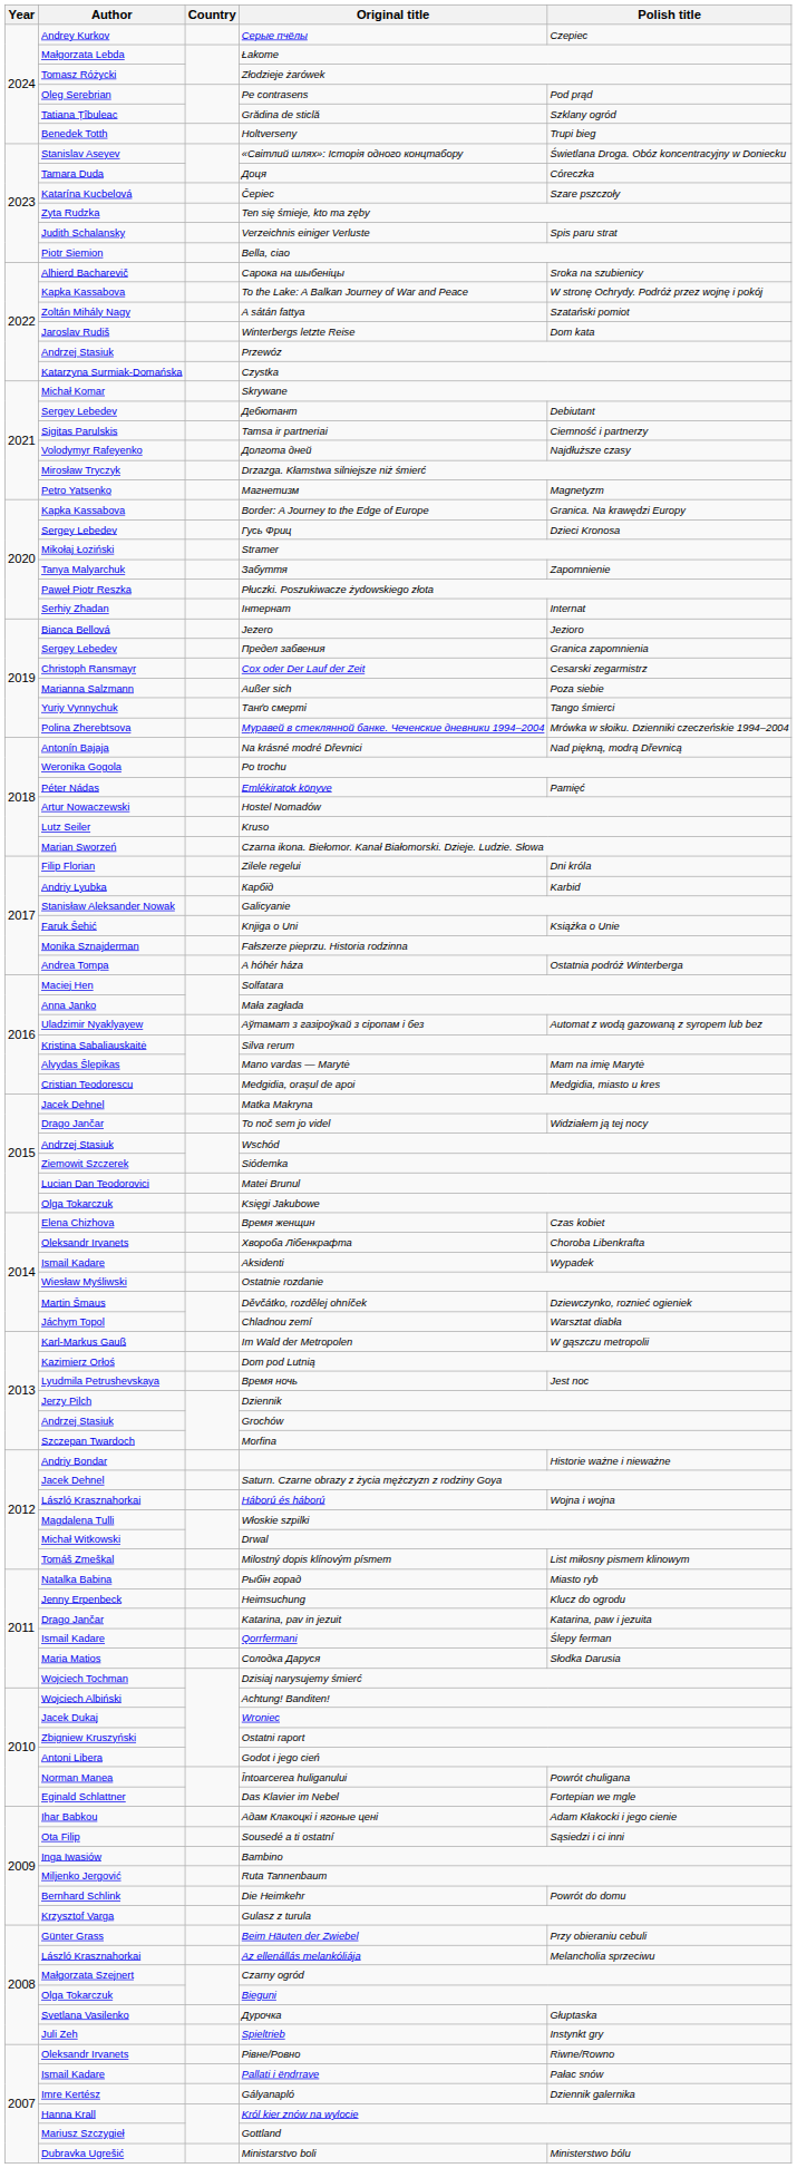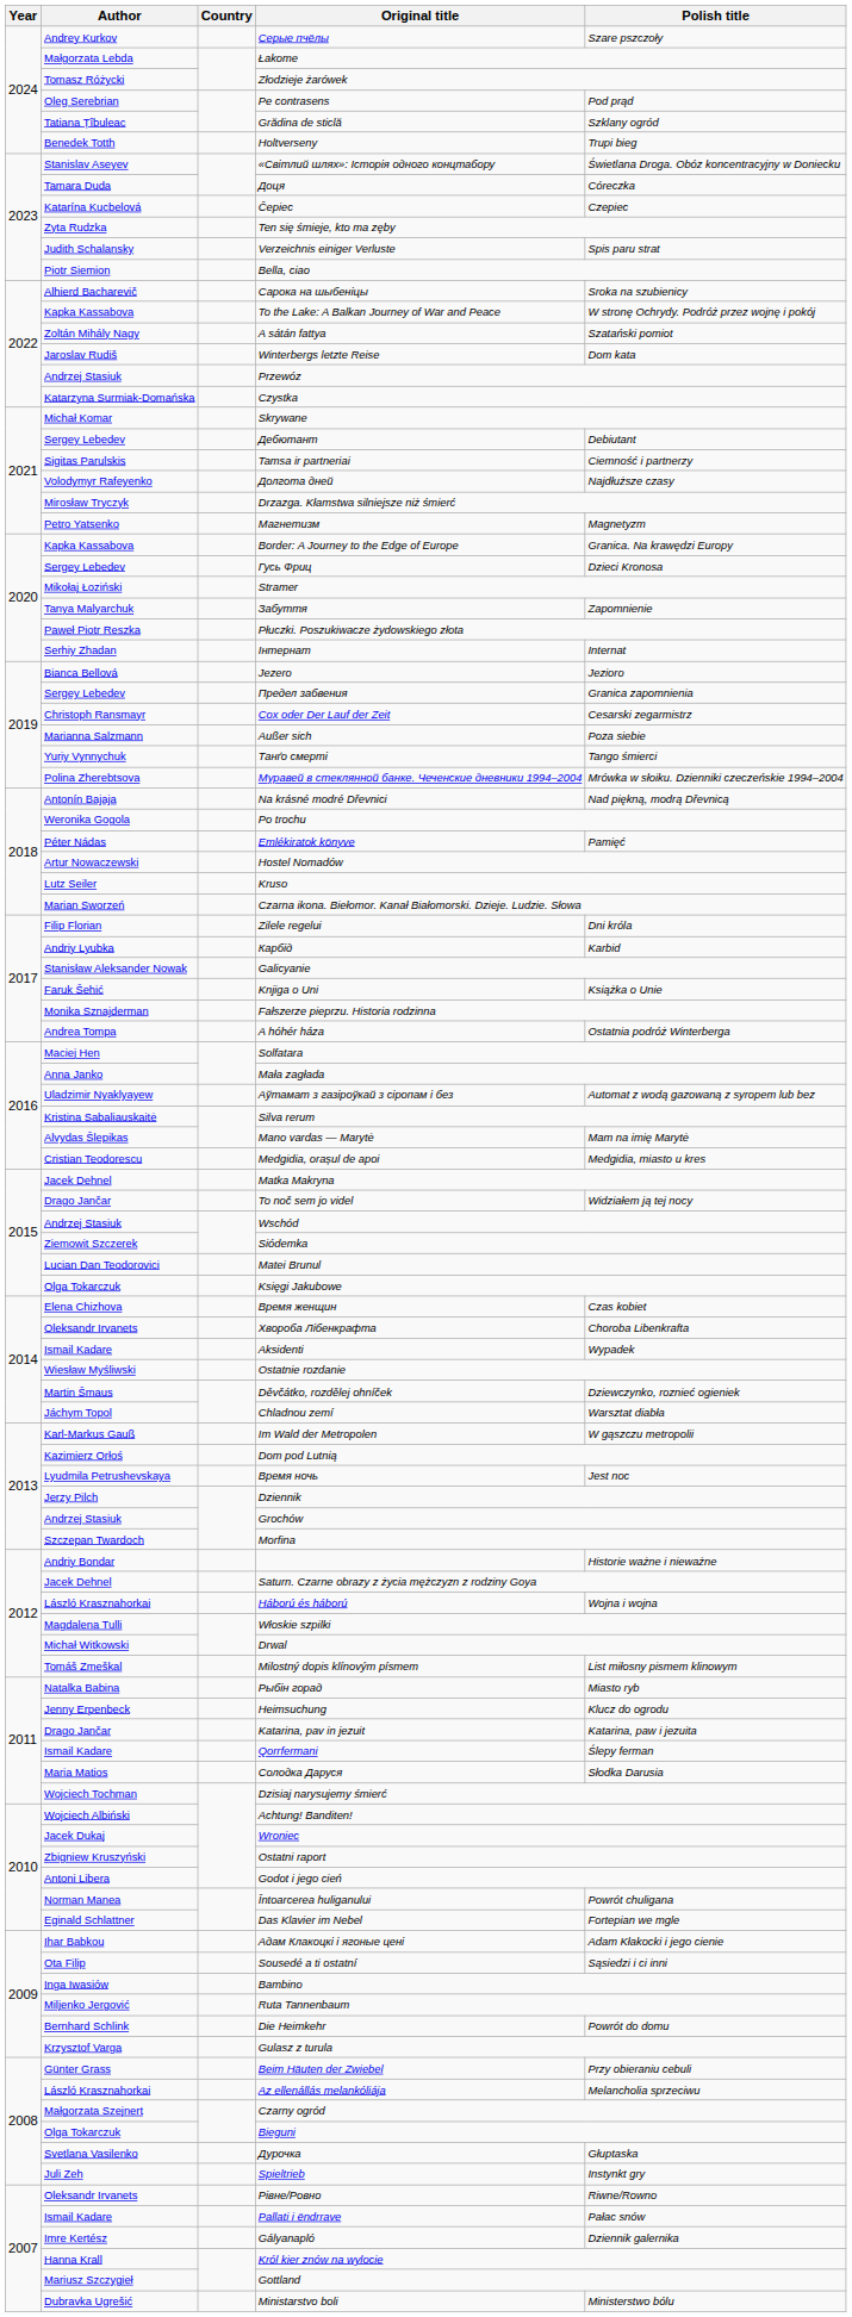 <table class="wikitable sortable">
 <tr>
 <th>Year</th>
 <th>Author</th>
 <th>Country</th>
 <th>Original title</th>
 <th>Polish title</th>
 </tr>
 <tr>
 <td rowspan= "6">2024</td>
 <td><small><a href='#'>Andrey Kurkov</a></small></td>
 <td><small></small></td>
 <td><small><em><a href='#'>Серые пчёлы</a></em></small></td>
-<td><small><em>Czepiec</em></small></td>
+<td><small><em>Szare pszczoły</em></small></td>
 </tr>
 <tr>
 <td><small><a href='#'>Małgorzata Lebda</a></small></td>
 <td rowspan="2"><small></small></td>
 <td colspan="2"><small><em>Łakome</em></small></td>
 </tr>
 <tr>
 <td><small><a href='#'>Tomasz Różycki</a></small></td>
 <td colspan="2"><small><em>Złodzieje żarówek</em></small></td>
 </tr>
 <tr>
 <td><small><a href='#'>Oleg Serebrian</a></small></td>
 <td rowspan="2"><small></small></td>
 <td><small><em>Pe contrasens</em></small></td>
 <td><small><em>Pod prąd</em></small></td>
 </tr>
 <tr>
 <td><small><a href='#'>Tatiana Țîbuleac</a></small></td>
 <td><small><em>Grădina de sticlă</em></small></td>
 <td><small><em>Szklany ogród</em></small></td>
 </tr>
 <tr>
 <td><small><a href='#'>Benedek Totth</a></small></td>
 <td><small></small></td>
 <td><small><em>Holtverseny</em></small></td>
 <td><small><em>Trupi bieg</em></small></td>
 </tr>
 <tr>
 <td rowspan= "6">2023</td>
 <td><small><a href='#'>Stanislav Aseyev</a></small></td>
 <td rowspan="2"><small></small></td>
 <td><small><em>«Світлий шлях»: Історія одного концтабору</em></small></td>
 <td><small><em>Świetlana Droga. Obóz koncentracyjny w Doniecku</em></small></td>
 </tr>
 <tr>
 <td><small><a href='#'>Tamara Duda</a></small></td>
 <td><small><em>Доця</em></small></td>
 <td><small><em>Córeczka</em></small></td>
 </tr>
 <tr>
 <td><small><a href='#'>Katarína Kucbelová</a></small></td>
 <td><small></small></td>
 <td><small><em>Čepiec</em></small></td>
-<td><small><em>Szare pszczoły</em></small></td>
+<td><small><em>Czepiec</em></small></td>
 </tr>
 <tr>
 <td><small><a href='#'>Zyta Rudzka</a></small></td>
 <td><small></small></td>
 <td colspan="2"><small><em>Ten się śmieje, kto ma zęby</em></small></td>
 </tr>
 <tr>
 <td><small><a href='#'>Judith Schalansky</a></small></td>
 <td><small></small></td>
 <td><small><em>Verzeichnis einiger Verluste</em></small></td>
 <td><small><em>Spis paru strat</em></small></td>
 </tr>
 <tr>
 <td><small><a href='#'>Piotr Siemion</a></small></td>
 <td><small></small></td>
 <td colspan="2"><small><em>Bella, ciao</em></small></td>
 </tr>
 <tr>
 <td rowspan= "6">2022</td>
 <td><small><a href='#'>Alhierd Bacharevič</a></small></td>
 <td><small></small></td>
 <td><small><em>Сарока на шыбеніцы</em></small></td>
 <td><small><em>Sroka na szubienicy</em></small></td>
 </tr>
 <tr>
 <td><small><a href='#'>Kapka Kassabova</a></small></td>
 <td><small></small></td>
 <td><small><em>To the Lake: A Balkan Journey of War and Peace</em></small></td>
 <td><small><em>W stronę Ochrydy. Podróż przez wojnę i pokój</em></small></td>
 </tr>
 <tr>
 <td><small><a href='#'>Zoltán Mihály Nagy</a></small></td>
 <td><small></small></td>
 <td><small><em>A sátán fattya</em></small></td>
 <td><small><em>Szatański pomiot</em></small></td>
 </tr>
 <tr>
 <td><small><a href='#'>Jaroslav Rudiš</a></small></td>
 <td><small></small></td>
 <td><small><em>Winterbergs letzte Reise</em></small></td>
 <td><small><em>Dom kata</em></small></td>
 </tr>
 <tr>
 <td><small><a href='#'>Andrzej Stasiuk</a></small></td>
 <td><small></small></td>
 <td colspan="2"><small><em>Przewóz</em></small></td>
 </tr>
 <tr>
 <td><small><a href='#'>Katarzyna Surmiak-Domańska</a></small></td>
 <td><small></small></td>
 <td colspan="2"><small><em>Czystka</em></small></td>
 </tr>
 <tr>
 <td rowspan= "6">2021</td>
 <td><small><a href='#'>Michał Komar</a></small></td>
 <td><small></small></td>
 <td colspan="2"><small><em>Skrywane</em></small></td>
 </tr>
 <tr>
 <td><small><a href='#'>Sergey Lebedev</a></small></td>
 <td><small></small></td>
 <td><small><em>Дебютант</em></small></td>
 <td><small><em>Debiutant</em></small></td>
 </tr>
 <tr>
 <td><small><a href='#'>Sigitas Parulskis</a></small></td>
 <td><small></small></td>
 <td><small><em>Tamsa ir partneriai</em></small></td>
 <td><small><em>Ciemność i partnerzy</em></small></td>
 </tr>
 <tr>
 <td><small><a href='#'>Volodymyr Rafeyenko</a></small></td>
 <td><small></small></td>
 <td><small><em>Долгота дней</em></small></td>
 <td><small><em>Najdłuższe czasy</em></small></td>
 </tr>
 <tr>
 <td><small><a href='#'>Mirosław Tryczyk</a></small></td>
 <td><small></small></td>
 <td colspan="2"><small><em>Drzazga. Kłamstwa silniejsze niż śmierć</em></small></td>
 </tr>
 <tr>
 <td><small><a href='#'>Petro Yatsenko</a></small></td>
 <td><small></small></td>
 <td><small><em>Магнетизм</em></small></td>
 <td><small><em>Magnetyzm</em></small></td>
 </tr>
 <tr>
 <td rowspan= "6">2020</td>
 <td><small><a href='#'>Kapka Kassabova</a></small></td>
 <td><small></small></td>
 <td><small><em>Border: A Journey to the Edge of Europe</em></small></td>
 <td><small><em>Granica. Na krawędzi Europy</em></small></td>
 </tr>
 <tr>
 <td><small><a href='#'>Sergey Lebedev</a></small></td>
 <td><small></small></td>
 <td><small><em>Гусь Фриц</em></small></td>
 <td><small><em>Dzieci Kronosa</em></small></td>
 </tr>
 <tr>
 <td><small><a href='#'>Mikołaj Łoziński</a></small></td>
 <td><small></small></td>
 <td colspan="2"><small><em>Stramer</em></small></td>
 </tr>
 <tr>
 <td><small><a href='#'>Tanya Malyarchuk</a></small></td>
 <td><small></small></td>
 <td><small><em>Забуття</em></small></td>
 <td><small><em>Zapomnienie</em></small></td>
 </tr>
 <tr>
 <td><small><a href='#'>Paweł Piotr Reszka</a></small></td>
 <td><small></small></td>
 <td colspan="2"><small><em>Płuczki. Poszukiwacze żydowskiego złota</em></small></td>
 </tr>
 <tr>
 <td><small><a href='#'>Serhiy Zhadan</a></small></td>
 <td><small></small></td>
 <td><small><em>Інтернат</em></small></td>
 <td><small><em>Internat</em></small></td>
 </tr>
 <tr>
 <td rowspan= "6">2019</td>
 <td><small><a href='#'>Bianca Bellová</a></small></td>
 <td><small></small></td>
 <td><small><em>Jezero</em></small></td>
 <td><small><em>Jezioro</em></small></td>
 </tr>
 <tr>
 <td><small><a href='#'>Sergey Lebedev</a></small></td>
 <td><small></small></td>
 <td><small><em>Предел забвения</em></small></td>
 <td><small><em>Granica zapomnienia</em></small></td>
 </tr>
 <tr>
 <td><small><a href='#'>Christoph Ransmayr</a></small></td>
 <td><small></small></td>
 <td><small><em><a href='#'>Cox oder Der Lauf der Zeit</a></em></small></td>
 <td><small><em>Cesarski zegarmistrz</em></small></td>
 </tr>
 <tr>
 <td><small><a href='#'>Marianna Salzmann</a></small></td>
 <td><small></small></td>
 <td><small><em>Außer sich</em></small></td>
 <td><small><em>Poza siebie</em></small></td>
 </tr>
 <tr>
 <td><small><a href='#'>Yuriy Vynnychuk</a></small></td>
 <td><small></small></td>
 <td><small><em>Танґо смерті</em></small></td>
 <td><small><em>Tango śmierci</em></small></td>
 </tr>
 <tr>
 <td><small><a href='#'>Polina Zherebtsova</a></small></td>
 <td><small></small></td>
 <td><small><em><a href='#'>Муравей в стеклянной банке. Чеченские дневники 1994–2004</a></em></small></td>
 <td><small><em>Mrówka w słoiku. Dzienniki czeczeńskie 1994–2004</em></small></td>
 </tr>
 <tr>
 <td rowspan= "6">2018</td>
 <td><small><a href='#'>Antonín Bajaja</a></small></td>
 <td><small></small></td>
 <td><small><em>Na krásné modré Dřevnici</em></small></td>
 <td><small><em>Nad piękną, modrą Dřevnicą</em></small></td>
 </tr>
 <tr>
 <td><small><a href='#'>Weronika Gogola</a></small></td>
 <td><small></small></td>
 <td colspan="2"><small><em>Po trochu</em></small></td>
 </tr>
 <tr>
 <td><small><a href='#'>Péter Nádas</a></small></td>
 <td><small></small></td>
 <td><small><em><a href='#'>Emlékiratok könyve</a></em></small></td>
 <td><small><em>Pamięć</em></small></td>
 </tr>
 <tr>
 <td><small><a href='#'>Artur Nowaczewski</a></small></td>
 <td><small></small></td>
 <td colspan="2"><small><em>Hostel Nomadów</em></small></td>
 </tr>
 <tr>
 <td><small><a href='#'>Lutz Seiler</a></small></td>
 <td><small></small></td>
 <td colspan="2"><small><em>Kruso</em></small></td>
 </tr>
 <tr>
 <td><small><a href='#'>Marian Sworzeń</a></small></td>
 <td><small></small></td>
 <td colspan="2"><small><em>Czarna ikona. Biełomor. Kanał Białomorski. Dzieje. Ludzie. Słowa</em></small></td>
 </tr>
 <tr>
 <td rowspan= "6">2017</td>
 <td><small><a href='#'>Filip Florian</a></small></td>
 <td><small></small></td>
 <td><small><em>Zilele regelui</em></small></td>
 <td><small><em>Dni króla</em></small></td>
 </tr>
 <tr>
 <td><small><a href='#'>Andriy Lyubka</a></small></td>
 <td><small></small></td>
 <td><small><em>Карбід</em></small></td>
 <td><small><em>Karbid</em></small></td>
 </tr>
 <tr>
 <td><small><a href='#'>Stanisław Aleksander Nowak</a></small></td>
 <td><small></small></td>
 <td colspan="2"><small><em>Galicyanie</em></small></td>
 </tr>
 <tr>
 <td><small><a href='#'>Faruk Šehić</a></small></td>
 <td><small></small></td>
 <td><small><em>Knjiga o Uni</em></small></td>
 <td><small><em>Książka o Unie</em></small></td>
 </tr>
 <tr>
 <td><small><a href='#'>Monika Sznajderman</a></small></td>
 <td><small></small></td>
 <td colspan="2"><small><em>Fałszerze pieprzu. Historia rodzinna</em></small></td>
 </tr>
 <tr>
 <td><small><a href='#'>Andrea Tompa</a></small></td>
 <td><small></small></td>
 <td><small><em>A hóhér háza</em></small></td>
 <td><small><em>Ostatnia podróż Winterberga</em></small></td>
 </tr>
 <tr>
 <td rowspan= "6">2016</td>
 <td><small><a href='#'>Maciej Hen</a></small></td>
 <td rowspan="2"><small></small></td>
 <td colspan="2"><small><em>Solfatara</em></small></td>
 </tr>
 <tr>
 <td><small><a href='#'>Anna Janko</a></small></td>
 <td colspan="2"><small><em>Mała zagłada</em></small></td>
 </tr>
 <tr>
 <td><small><a href='#'>Uladzimir Nyaklyayew</a></small></td>
 <td><small></small></td>
 <td><small><em>Аўтамат з газіроўкай з сіропам і без</em></small></td>
 <td><small><em>Automat z wodą gazowaną z syropem lub bez</em></small></td>
 </tr>
 <tr>
 <td><small><a href='#'>Kristina Sabaliauskaitė</a></small></td>
 <td rowspan="2"><small></small></td>
 <td colspan="2"><small><em>Silva rerum</em></small></td>
 </tr>
 <tr>
 <td><small><a href='#'>Alvydas Šlepikas</a></small></td>
 <td><small><em>Mano vardas — Marytė</em></small></td>
 <td><small><em>Mam na imię Marytė</em></small></td>
 </tr>
 <tr>
 <td><small><a href='#'>Cristian Teodorescu</a></small></td>
 <td><small></small></td>
 <td><small><em>Medgidia, orașul de apoi</em></small></td>
 <td><small><em>Medgidia, miasto u kres</em></small></td>
 </tr>
 <tr>
 <td rowspan= "6">2015</td>
 <td><small><a href='#'>Jacek Dehnel</a></small></td>
 <td><small></small></td>
 <td colspan="2"><small><em>Matka Makryna</em></small></td>
 </tr>
 <tr>
 <td><small><a href='#'>Drago Jančar</a></small></td>
 <td><small></small></td>
 <td><small><em>To noč sem jo videl</em></small></td>
 <td><small><em>Widziałem ją tej nocy</em></small></td>
 </tr>
 <tr>
 <td><small><a href='#'>Andrzej Stasiuk</a></small></td>
 <td rowspan="2"><small></small></td>
 <td colspan="2"><small><em>Wschód</em></small></td>
 </tr>
 <tr>
 <td><small><a href='#'>Ziemowit Szczerek</a></small></td>
 <td colspan="2"><small><em>Siódemka</em></small></td>
 </tr>
 <tr>
 <td><small><a href='#'>Lucian Dan Teodorovici</a></small></td>
 <td><small></small></td>
 <td colspan="2"><small><em>Matei Brunul</em></small></td>
 </tr>
 <tr>
 <td><small><a href='#'>Olga Tokarczuk</a></small></td>
 <td><small></small></td>
 <td colspan="2"><small><em>Księgi Jakubowe</em></small></td>
 </tr>
 <tr>
 <td rowspan= "6">2014</td>
 <td><small><a href='#'>Elena Chizhova</a></small></td>
 <td><small></small></td>
 <td><small><em>Время женщин</em></small></td>
 <td><small><em>Czas kobiet</em></small></td>
 </tr>
 <tr>
 <td><small><a href='#'>Oleksandr Irvanets</a></small></td>
 <td><small></small></td>
 <td><small><em>Хвороба Лібенкрафта</em></small></td>
 <td><small><em>Choroba Libenkrafta</em></small></td>
 </tr>
 <tr>
 <td><small><a href='#'>Ismail Kadare</a></small></td>
 <td><small></small></td>
 <td><small><em>Aksidenti</em></small></td>
 <td><small><em>Wypadek</em></small></td>
 </tr>
 <tr>
 <td><small><a href='#'>Wiesław Myśliwski</a></small></td>
 <td><small></small></td>
 <td colspan="2"><small><em>Ostatnie rozdanie</em></small></td>
 </tr>
 <tr>
 <td><small><a href='#'>Martin Šmaus</a></small></td>
 <td rowspan="2"><small></small></td>
 <td><small><em>Děvčátko, rozdělej ohníček</em></small></td>
 <td><small><em>Dziewczynko, roznieć ogieniek</em></small></td>
 </tr>
 <tr>
 <td><small><a href='#'>Jáchym Topol</a></small></td>
 <td><small><em>Chladnou zemí</em></small></td>
 <td><small><em>Warsztat diabła</em></small></td>
 </tr>
 <tr>
 <td rowspan= "6">2013</td>
 <td><small><a href='#'>Karl-Markus Gauß</a></small></td>
 <td><small></small></td>
 <td><small><em>Im Wald der Metropolen</em></small></td>
 <td><small><em>W gąszczu metropolii</em></small></td>
 </tr>
 <tr>
 <td><small><a href='#'>Kazimierz Orłoś</a></small></td>
 <td><small></small></td>
 <td colspan="2"><small><em>Dom pod Lutnią</em></small></td>
 </tr>
 <tr>
 <td><small><a href='#'>Lyudmila Petrushevskaya</a></small></td>
 <td><small></small></td>
 <td><small><em>Время ночь</em></small></td>
 <td><small><em>Jest noc</em></small></td>
 </tr>
 <tr>
 <td><small><a href='#'>Jerzy Pilch</a></small></td>
 <td rowspan="3"><small></small></td>
 <td colspan="2"><small><em>Dziennik</em></small></td>
 </tr>
 <tr>
 <td><small><a href='#'>Andrzej Stasiuk</a></small></td>
 <td colspan="2"><small><em>Grochów</em></small></td>
 </tr>
 <tr>
 <td><small><a href='#'>Szczepan Twardoch</a></small></td>
 <td colspan="2"><small><em>Morfina</em></small></td>
 </tr>
 <tr>
 <td rowspan= "6">2012</td>
 <td><small><a href='#'>Andriy Bondar</a></small></td>
 <td><small></small></td>
 <td><small></small></td>
 <td><small><em>Historie ważne i nieważne</em></small></td>
 </tr>
 <tr>
 <td><small><a href='#'>Jacek Dehnel</a></small></td>
 <td><small></small></td>
 <td colspan="2"><small><em>Saturn. Czarne obrazy z życia mężczyzn z rodziny Goya</em></small></td>
 </tr>
 <tr>
 <td><small><a href='#'>László Krasznahorkai</a></small></td>
 <td><small></small></td>
 <td><small><em><a href='#'>Háború és háború</a></em></small></td>
 <td><small><em>Wojna i wojna</em></small></td>
 </tr>
 <tr>
 <td><small><a href='#'>Magdalena Tulli</a></small></td>
 <td rowspan="2"><small></small></td>
 <td colspan="2"><small><em>Włoskie szpilki</em></small></td>
 </tr>
 <tr>
 <td><small><a href='#'>Michał Witkowski</a></small></td>
 <td colspan="2"><small><em>Drwal</em></small></td>
 </tr>
 <tr>
 <td><small><a href='#'>Tomáš Zmeškal</a></small></td>
 <td><small></small></td>
 <td><small><em>Milostný dopis klínovým písmem</em></small></td>
 <td><small><em>List miłosny pismem klinowym</em></small></td>
 </tr>
 <tr>
 <td rowspan= "6">2011</td>
 <td><small><a href='#'>Natalka Babina</a></small></td>
 <td><small></small></td>
 <td><small><em>Рыбін горад</em></small></td>
 <td><small><em>Miasto ryb</em></small></td>
 </tr>
 <tr>
 <td><small><a href='#'>Jenny Erpenbeck</a></small></td>
 <td><small></small></td>
 <td><small><em>Heimsuchung</em></small></td>
 <td><small><em>Klucz do ogrodu</em></small></td>
 </tr>
 <tr>
 <td><small><a href='#'>Drago Jančar</a></small></td>
 <td><small></small></td>
 <td><small><em>Katarina, pav in jezuit</em></small></td>
 <td><small><em>Katarina, paw i jezuita</em></small></td>
 </tr>
 <tr>
 <td><small><a href='#'>Ismail Kadare</a></small></td>
 <td><small></small></td>
 <td><small><em><a href='#'>Qorrfermani</a></em></small></td>
 <td><small><em>Ślepy ferman</em></small></td>
 </tr>
 <tr>
 <td><small><a href='#'>Maria Matios</a></small></td>
 <td><small></small></td>
 <td><small><em>Солодка Даруся</em></small></td>
 <td><small><em>Słodka Darusia</em></small></td>
 </tr>
 <tr>
 <td><small><a href='#'>Wojciech Tochman</a></small></td>
 <td rowspan="5"><small></small></td>
 <td colspan="2"><small><em>Dzisiaj narysujemy śmierć</em></small></td>
 </tr>
 <tr>
 <td rowspan= "6">2010</td>
 <td><small><a href='#'>Wojciech Albiński</a></small></td>
 <td colspan="2"><small><em>Achtung! Banditen!</em></small></td>
 </tr>
 <tr>
 <td><small><a href='#'>Jacek Dukaj</a></small></td>
 <td colspan="2"><small><em><a href='#'>Wroniec</a></em></small></td>
 </tr>
 <tr>
 <td><small><a href='#'>Zbigniew Kruszyński</a></small></td>
 <td colspan="2"><small><em>Ostatni raport</em></small></td>
 </tr>
 <tr>
 <td><small><a href='#'>Antoni Libera</a></small></td>
 <td colspan="2"><small><em>Godot i jego cień</em></small></td>
 </tr>
 <tr>
 <td><small><a href='#'>Norman Manea</a></small></td>
 <td rowspan="2"><small></small></td>
 <td><small><em>Întoarcerea huliganului</em></small></td>
 <td><small><em>Powrót chuligana</em></small></td>
 </tr>
 <tr>
 <td><small><a href='#'>Eginald Schlattner</a></small></td>
 <td><small><em>Das Klavier im Nebel</em></small></td>
 <td><small><em>Fortepian we mgle</em></small></td>
 </tr>
 <tr>
 <td rowspan= "6">2009</td>
 <td><small><a href='#'>Ihar Babkou</a></small></td>
 <td><small></small></td>
 <td><small><em>Адам Клакоцкі і ягоные цені</em></small></td>
 <td><small><em>Adam Kłakocki i jego cienie</em></small></td>
 </tr>
 <tr>
 <td><small><a href='#'>Ota Filip</a></small></td>
 <td><small></small></td>
 <td><small><em>Sousedé a ti ostatní</em></small></td>
 <td><small><em>Sąsiedzi i ci inni</em></small></td>
 </tr>
 <tr>
 <td><small><a href='#'>Inga Iwasiów</a></small></td>
 <td><small></small></td>
 <td colspan="2"><small><em>Bambino</em></small></td>
 </tr>
 <tr>
 <td><small><a href='#'>Miljenko Jergović</a></small></td>
 <td><small></small></td>
 <td colspan="2"><small><em>Ruta Tannenbaum</em></small></td>
 </tr>
 <tr>
 <td><small><a href='#'>Bernhard Schlink</a></small></td>
 <td><small></small></td>
 <td><small><em>Die Heimkehr</em></small></td>
 <td><small><em>Powrót do domu</em></small></td>
 </tr>
 <tr>
 <td><small><a href='#'>Krzysztof Varga</a></small></td>
 <td><small></small></td>
 <td colspan="2"><small><em>Gulasz z turula</em></small></td>
 </tr>
 <tr>
 <td rowspan= "6">2008</td>
 <td><small><a href='#'>Günter Grass</a></small></td>
 <td><small></small></td>
 <td><small><em><a href='#'>Beim Häuten der Zwiebel</a></em></small></td>
 <td><small><em>Przy obieraniu cebuli</em></small></td>
 </tr>
 <tr>
 <td><small><a href='#'>László Krasznahorkai</a></small></td>
 <td><small></small></td>
 <td><small><em><a href='#'>Az ellenállás melankóliája</a></em></small></td>
 <td><small><em>Melancholia sprzeciwu</em></small></td>
 </tr>
 <tr>
 <td><small><a href='#'>Małgorzata Szejnert</a></small></td>
 <td rowspan="2"><small></small></td>
 <td colspan="2"><small><em>Czarny ogród</em></small></td>
 </tr>
 <tr>
 <td><small><a href='#'>Olga Tokarczuk</a></small></td>
 <td colspan="2"><small><em><a href='#'>Bieguni</a></em></small></td>
 </tr>
 <tr>
 <td><small><a href='#'>Svetlana Vasilenko</a></small></td>
 <td><small></small></td>
 <td><small><em>Дурочка</em></small></td>
 <td><small><em>Głuptaska</em></small></td>
 </tr>
 <tr>
 <td><small><a href='#'>Juli Zeh</a></small></td>
 <td><small></small></td>
 <td><small><em><a href='#'>Spieltrieb</a></em></small></td>
 <td><small><em>Instynkt gry</em></small></td>
 </tr>
 <tr>
 <td rowspan= "6">2007</td>
 <td><small><a href='#'>Oleksandr Irvanets</a></small></td>
 <td><small></small></td>
 <td><small><em>Рівне/Ровно</em></small></td>
 <td><small><em>Riwne/Rowno</em></small></td>
 </tr>
 <tr>
 <td><small><a href='#'>Ismail Kadare</a></small></td>
 <td><small></small></td>
 <td><small><em><a href='#'>Pallati i ëndrrave</a></em></small></td>
 <td><small><em>Pałac snów</em></small></td>
 </tr>
 <tr>
 <td><small><a href='#'>Imre Kertész</a></small></td>
 <td><small></small></td>
 <td><small><em>Gályanapló</em></small></td>
 <td><small><em>Dziennik galernika</em></small></td>
 </tr>
 <tr>
 <td><small><a href='#'>Hanna Krall</a></small></td>
 <td rowspan="2"><small></small></td>
 <td colspan="2"><small><em><a href='#'>Król kier znów na wylocie</a></em></small></td>
 </tr>
 <tr>
 <td><small><a href='#'>Mariusz Szczygieł</a></small></td>
 <td colspan="2"><small><em>Gottland</em></small></td>
 </tr>
 <tr>
 <td><small><a href='#'>Dubravka Ugrešić</a></small></td>
 <td><small></small></td>
 <td><small><em>Ministarstvo boli</em></small></td>
 <td><small><em>Ministerstwo bólu</em></small></td>
 </tr>
 </table>
